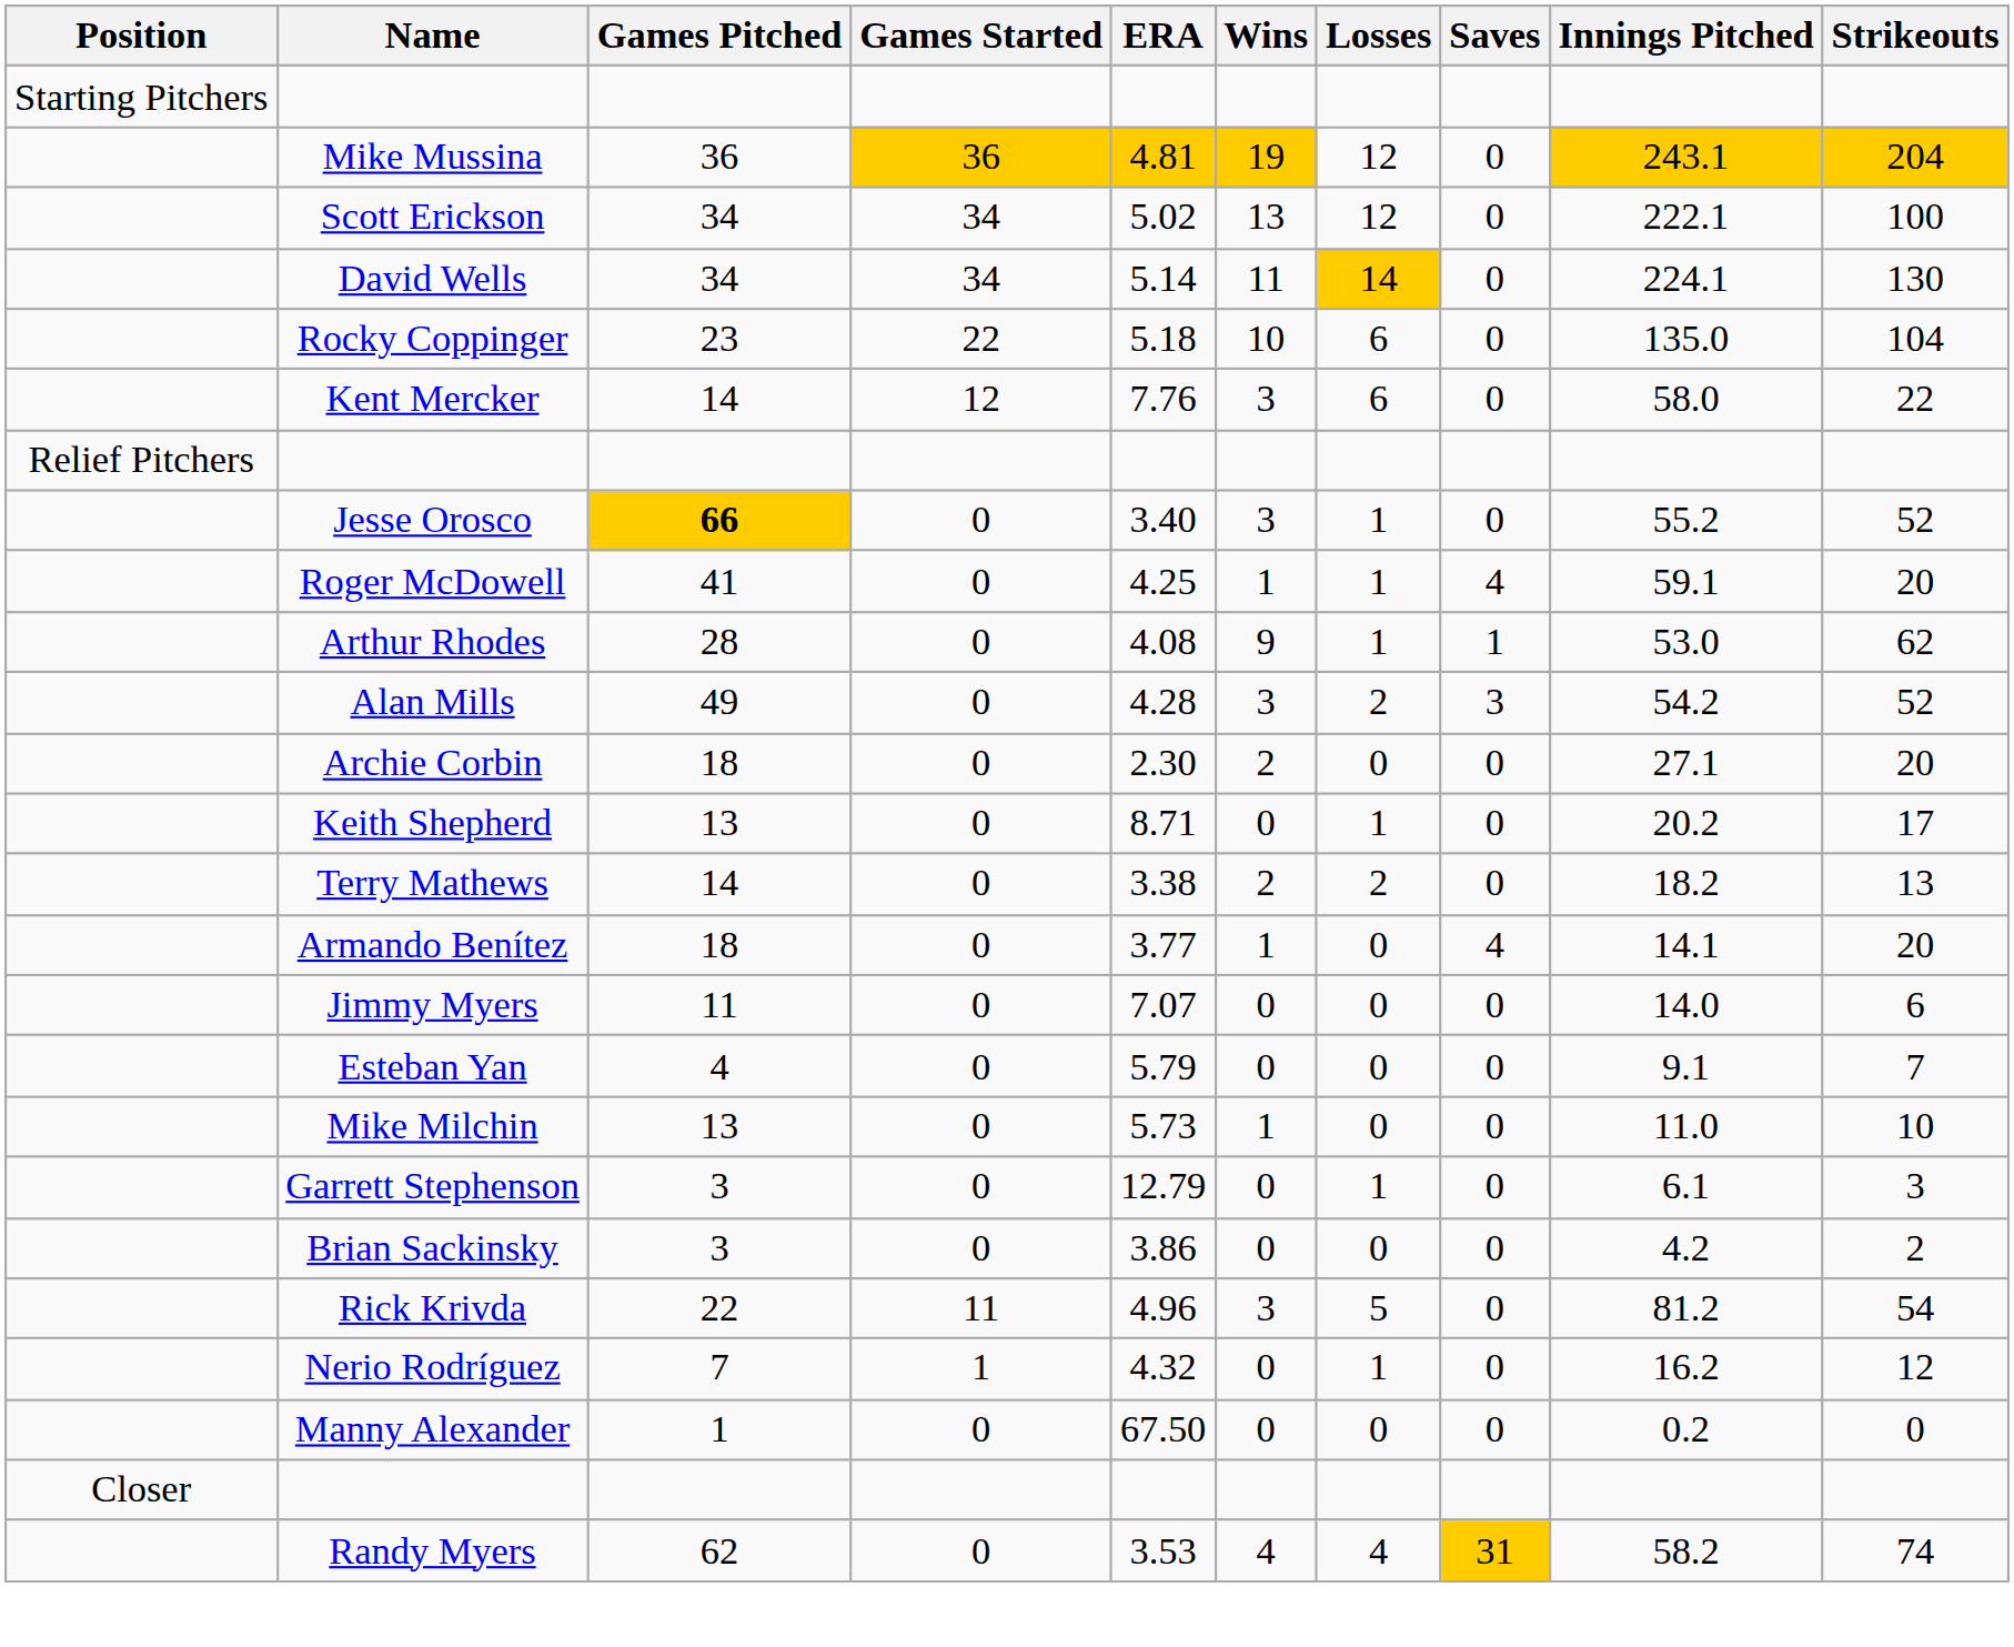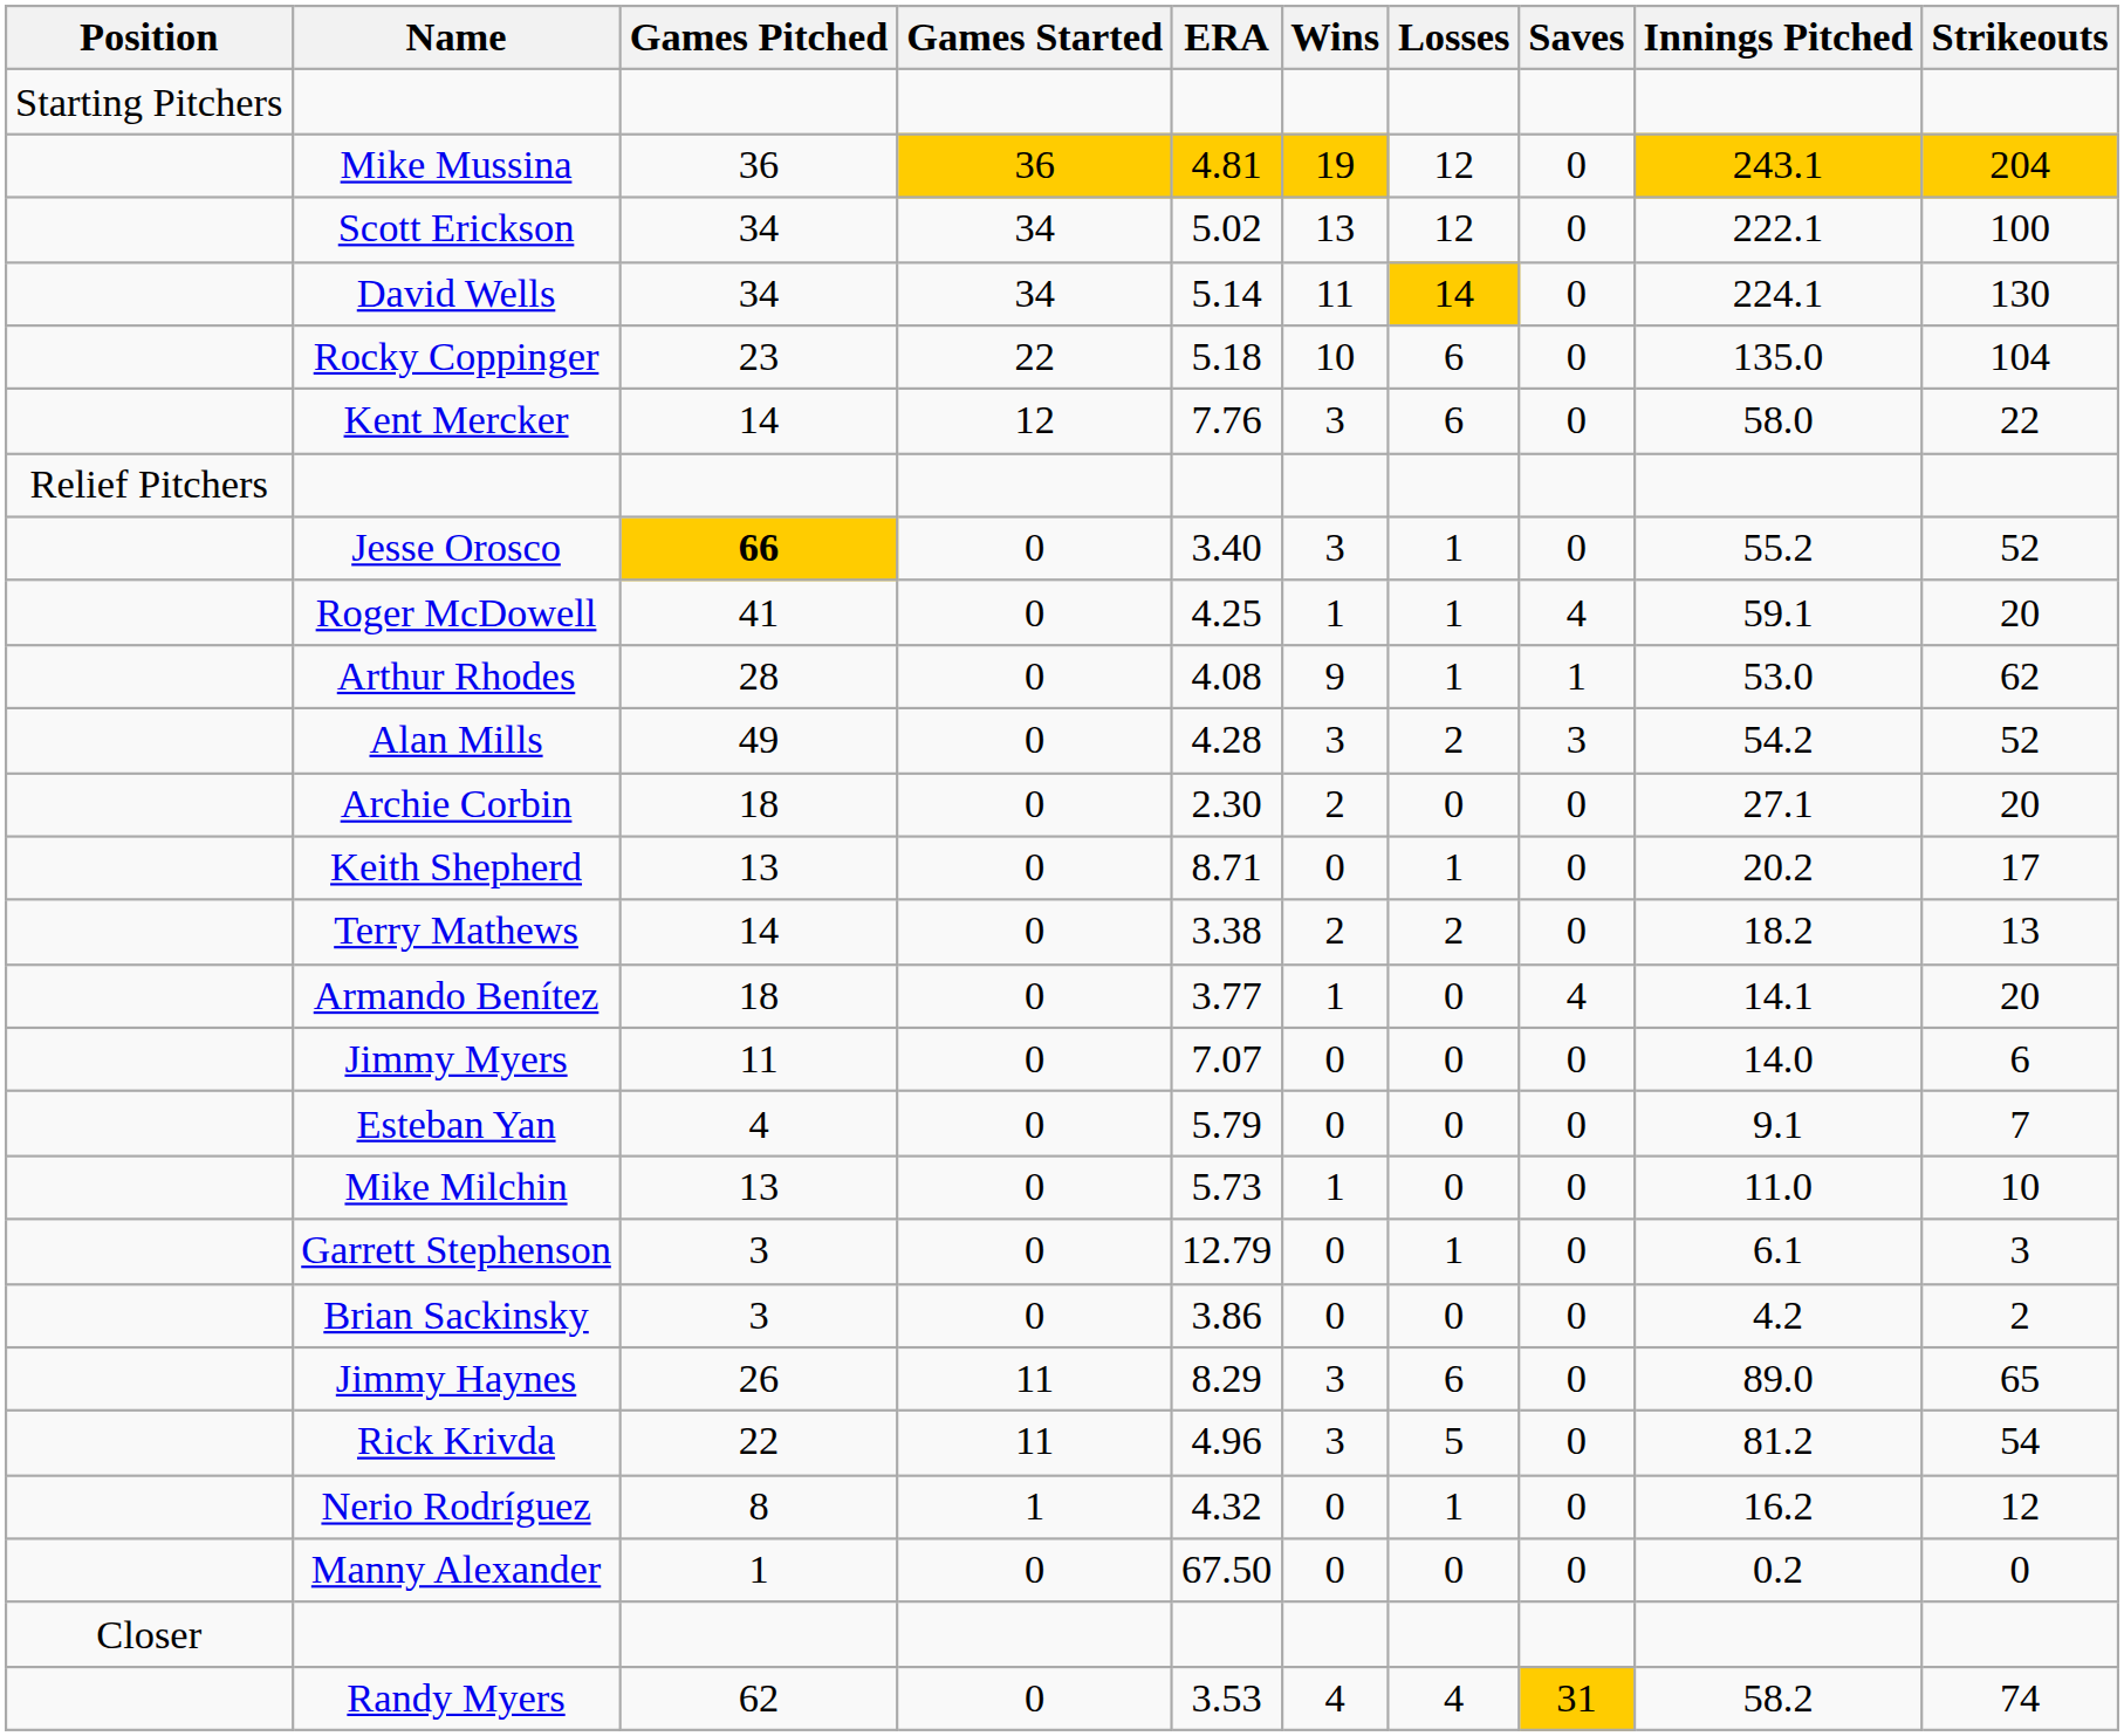 <table class="wikitable">
 <tr>
 <th>Position</th>
 <th>Name</th>
 <th>Games Pitched</th>
 <th>Games Started</th>
 <th>ERA</th>
 <th>Wins</th>
 <th>Losses</th>
 <th>Saves</th>
 <th>Innings Pitched</th>
 <th>Strikeouts</th>
 </tr>
 <tr>
 <td>Starting Pitchers</td>
 <td></td>
 <td></td>
 <td></td>
 <td></td>
 <td></td>
 <td></td>
 <td></td>
 <td></td>
 </tr>
 <tr align=center>
 <td></td>
 <td><a href='#'>Mike Mussina</a></td>
 <td>36</td>
 <td style="background:#fc0;">36</td>
 <td style="background:#fc0;">4.81</td>
 <td style="background:#fc0;">19</td>
 <td>12</td>
 <td>0</td>
 <td style="background:#fc0;">243.1</td>
 <td style="background:#fc0;">204</td>
 </tr>
 <tr align=center>
 <td></td>
 <td><a href='#'>Scott Erickson</a></td>
 <td>34</td>
 <td>34</td>
 <td>5.02</td>
 <td>13</td>
 <td>12</td>
 <td>0</td>
 <td>222.1</td>
 <td>100</td>
 </tr>
 <tr align=center>
 <td></td>
 <td><a href='#'>David Wells</a></td>
 <td>34</td>
 <td>34</td>
 <td>5.14</td>
 <td>11</td>
 <td style="background:#fc0;">14</td>
 <td>0</td>
 <td>224.1</td>
 <td>130</td>
 </tr>
 <tr align=center>
 <td></td>
 <td><a href='#'>Rocky Coppinger</a></td>
 <td>23</td>
 <td>22</td>
 <td>5.18</td>
 <td>10</td>
 <td>6</td>
 <td>0</td>
 <td>135.0</td>
 <td>104</td>
 </tr>
 <tr align=center>
 <td></td>
 <td><a href='#'>Kent Mercker</a></td>
 <td>14</td>
 <td>12</td>
 <td>7.76</td>
 <td>3</td>
 <td>6</td>
 <td>0</td>
 <td>58.0</td>
 <td>22</td>
 </tr>
 <tr align=center>
 <td>Relief Pitchers</td>
 <td></td>
 <td></td>
 <td></td>
 <td></td>
 <td></td>
 <td></td>
 <td></td>
 <td></td>
 <td></td>
 </tr>
 <tr align=center>
 <td></td>
 <td><a href='#'>Jesse Orosco</a></td>
 <td style="background:#fc0;"><strong>66</strong></td>
 <td>0</td>
 <td>3.40</td>
 <td>3</td>
 <td>1</td>
 <td>0</td>
 <td>55.2</td>
 <td>52</td>
 </tr>
 <tr align=center>
 <td></td>
 <td><a href='#'>Roger McDowell</a></td>
 <td>41</td>
 <td>0</td>
 <td>4.25</td>
 <td>1</td>
 <td>1</td>
 <td>4</td>
 <td>59.1</td>
 <td>20</td>
 </tr>
 <tr align=center>
 <td></td>
 <td><a href='#'>Arthur Rhodes</a></td>
 <td>28</td>
 <td>0</td>
 <td>4.08</td>
 <td>9</td>
 <td>1</td>
 <td>1</td>
 <td>53.0</td>
 <td>62</td>
 </tr>
 <tr align=center>
 <td></td>
 <td><a href='#'>Alan Mills</a></td>
 <td>49</td>
 <td>0</td>
 <td>4.28</td>
 <td>3</td>
 <td>2</td>
 <td>3</td>
 <td>54.2</td>
 <td>52</td>
 </tr>
 <tr align=center>
 <td></td>
 <td><a href='#'>Archie Corbin</a></td>
 <td>18</td>
 <td>0</td>
 <td>2.30</td>
 <td>2</td>
 <td>0</td>
 <td>0</td>
 <td>27.1</td>
 <td>20</td>
 </tr>
 <tr align=center>
 <td></td>
 <td><a href='#'>Keith Shepherd</a></td>
 <td>13</td>
 <td>0</td>
 <td>8.71</td>
 <td>0</td>
 <td>1</td>
 <td>0</td>
 <td>20.2</td>
 <td>17</td>
 </tr>
 <tr align=center>
 <td></td>
 <td><a href='#'>Terry Mathews</a></td>
 <td>14</td>
 <td>0</td>
 <td>3.38</td>
 <td>2</td>
 <td>2</td>
 <td>0</td>
 <td>18.2</td>
 <td>13</td>
 </tr>
 <tr align=center>
 <td></td>
 <td><a href='#'>Armando Benítez</a></td>
 <td>18</td>
 <td>0</td>
 <td>3.77</td>
 <td>1</td>
 <td>0</td>
 <td>4</td>
 <td>14.1</td>
 <td>20</td>
 </tr>
 <tr align=center>
 <td></td>
 <td><a href='#'>Jimmy Myers</a></td>
 <td>11</td>
 <td>0</td>
 <td>7.07</td>
 <td>0</td>
 <td>0</td>
 <td>0</td>
 <td>14.0</td>
 <td>6</td>
 </tr>
 <tr align=center>
 <td></td>
 <td><a href='#'>Esteban Yan</a></td>
 <td>4</td>
 <td>0</td>
 <td>5.79</td>
 <td>0</td>
 <td>0</td>
 <td>0</td>
 <td>9.1</td>
 <td>7</td>
 </tr>
 <tr align=center>
 <td></td>
 <td><a href='#'>Mike Milchin</a></td>
 <td>13</td>
 <td>0</td>
 <td>5.73</td>
 <td>1</td>
 <td>0</td>
 <td>0</td>
 <td>11.0</td>
 <td>10</td>
 </tr>
 <tr align=center>
 <td></td>
 <td><a href='#'>Garrett Stephenson</a></td>
 <td>3</td>
 <td>0</td>
 <td>12.79</td>
 <td>0</td>
 <td>1</td>
 <td>0</td>
 <td>6.1</td>
 <td>3</td>
 </tr>
 <tr align=center>
 <td></td>
 <td><a href='#'>Brian Sackinsky</a></td>
 <td>3</td>
 <td>0</td>
 <td>3.86</td>
 <td>0</td>
 <td>0</td>
 <td>0</td>
 <td>4.2</td>
 <td>2</td>
 </tr>
 <tr align=center>
 <td></td>
+<td><a href='#'>Jimmy Haynes</a></td>
+<td>26</td>
+<td>11</td>
+<td>8.29</td>
+<td>3</td>
+<td>6</td>
+<td>0</td>
+<td>89.0</td>
+<td>65</td>
+</tr>
+<tr align=center>
+<td></td>
 <td><a href='#'>Rick Krivda</a></td>
 <td>22</td>
 <td>11</td>
 <td>4.96</td>
 <td>3</td>
 <td>5</td>
 <td>0</td>
 <td>81.2</td>
 <td>54</td>
 </tr>
 <tr align=center>
 <td></td>
 <td><a href='#'>Nerio Rodríguez</a></td>
-<td>7</td>
+<td>8</td>
 <td>1</td>
 <td>4.32</td>
 <td>0</td>
 <td>1</td>
 <td>0</td>
 <td>16.2</td>
 <td>12</td>
 </tr>
 <tr align=center>
 <td></td>
 <td><a href='#'>Manny Alexander</a></td>
 <td>1</td>
 <td>0</td>
 <td>67.50</td>
 <td>0</td>
 <td>0</td>
 <td>0</td>
 <td>0.2</td>
 <td>0</td>
 </tr>
 <tr align=center>
 <td>Closer</td>
 <td></td>
 <td></td>
 <td></td>
 <td></td>
 <td></td>
 <td></td>
 <td></td>
 <td></td>
 <td></td>
 </tr>
 <tr align=center>
 <td></td>
 <td><a href='#'>Randy Myers</a></td>
 <td>62</td>
 <td>0</td>
 <td>3.53</td>
 <td>4</td>
 <td>4</td>
 <td style="background:#fc0;">31</td>
 <td>58.2</td>
 <td>74</td>
 </tr>
 </table>
